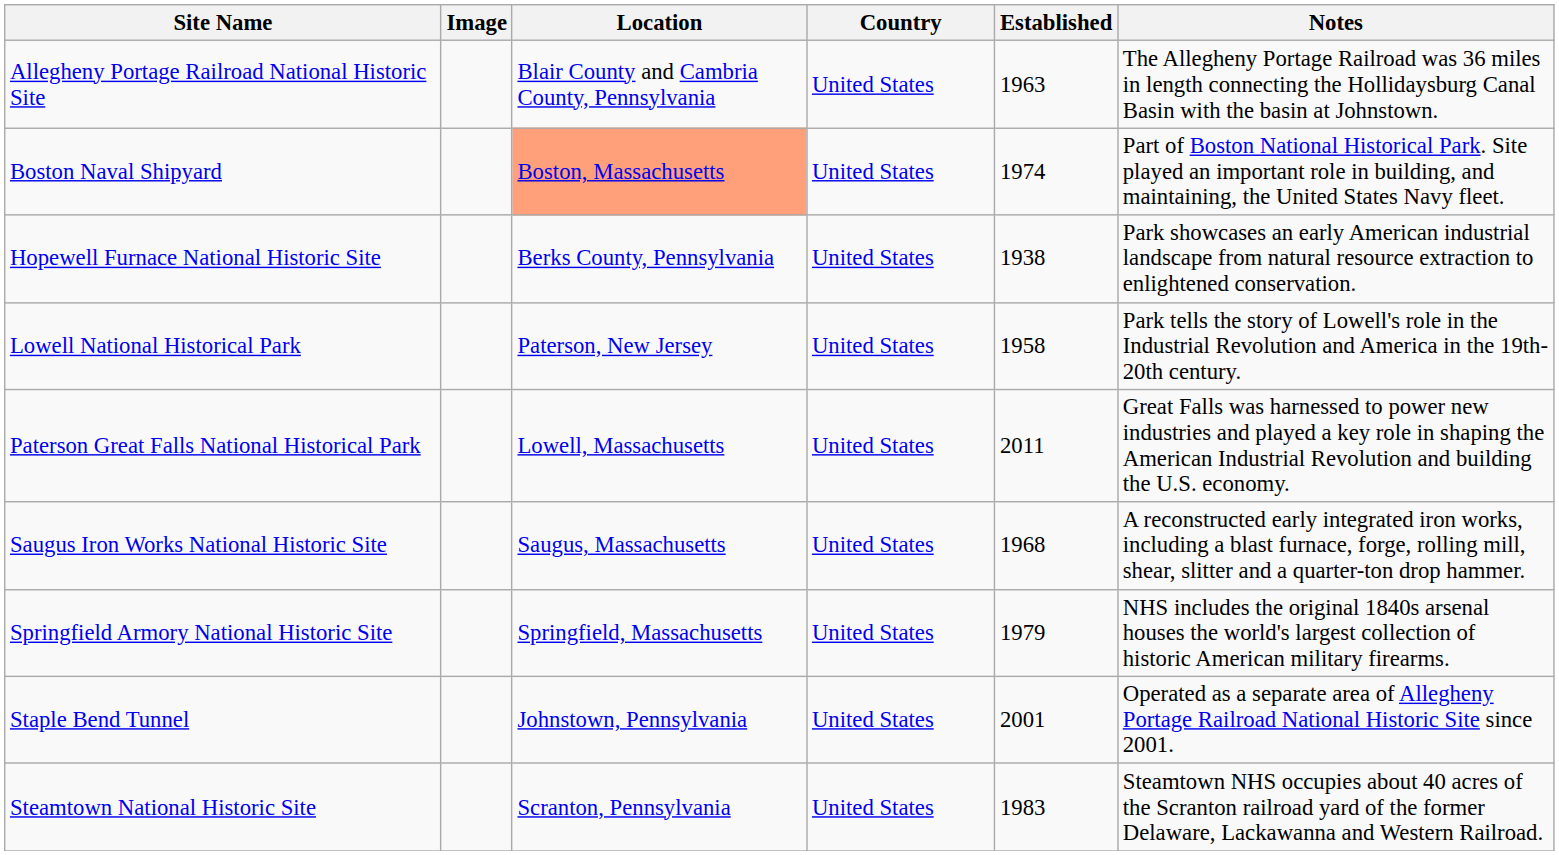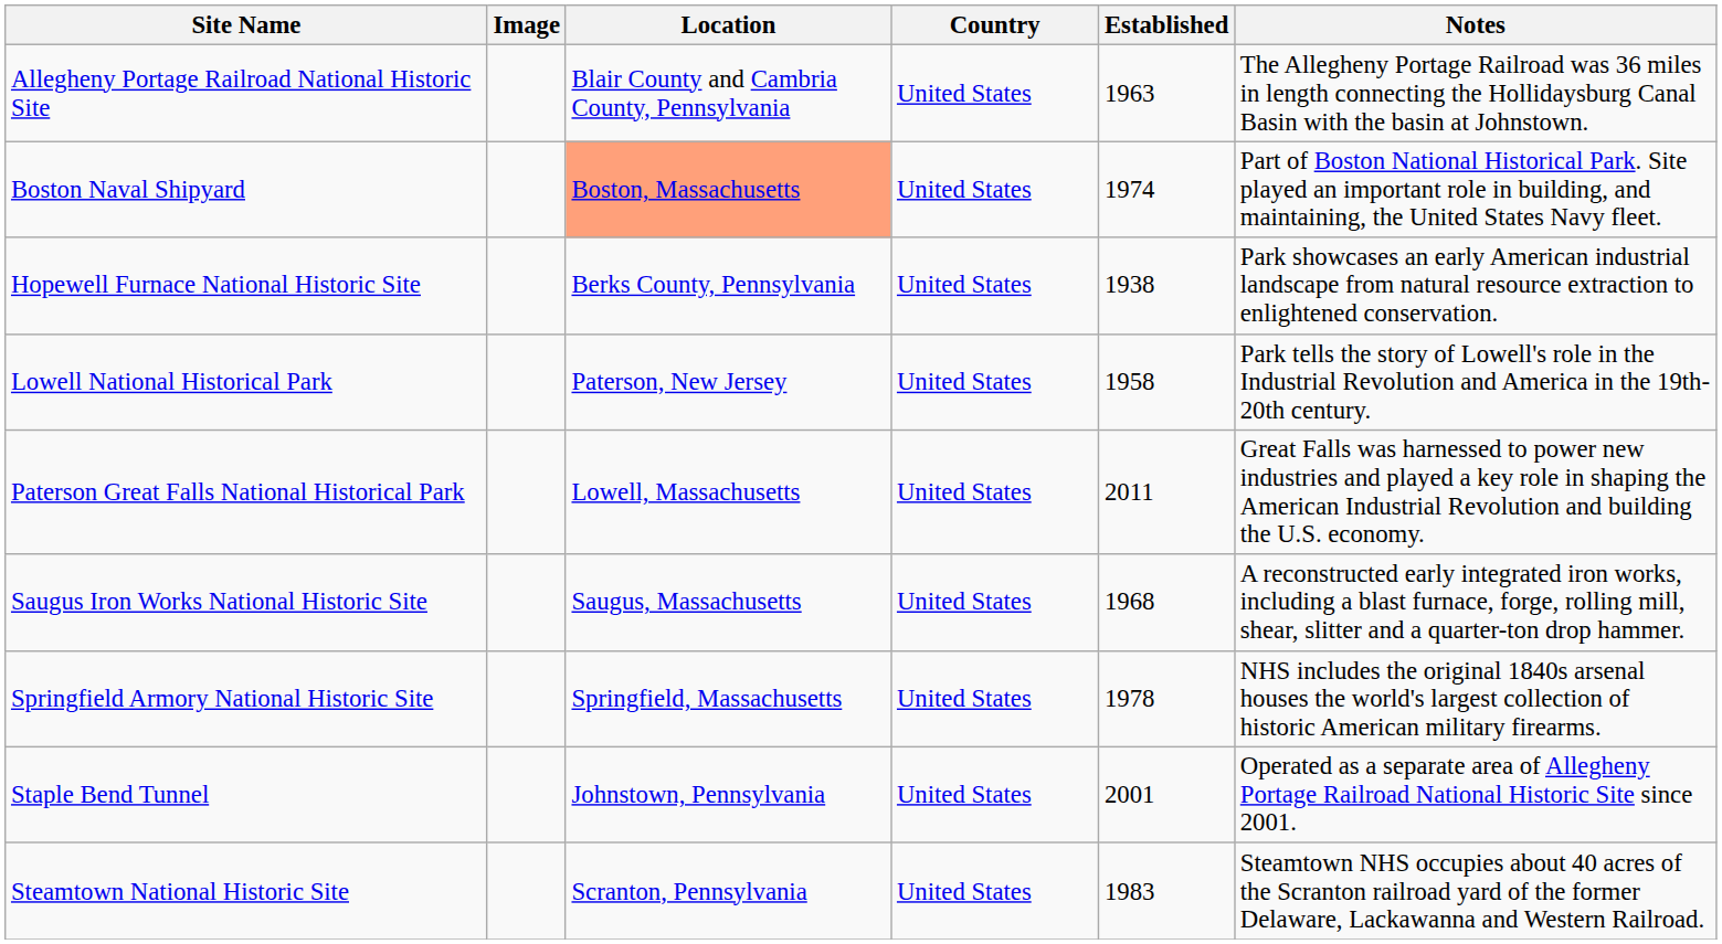 <table class="wikitable" border="1">
 <tr>
 <th scope="col" width="300">Site Name</th>
 <th>Image</th>
 <th scope="col" width="200">Location</th>
 <th scope="col" width="125">Country</th>
 <th>Established</th>
 <th scope="col" width="300">Notes</th>
 </tr>
 <tr>
 <td><a href='#'>Allegheny Portage Railroad National Historic Site</a></td>
 <td></td>
 <td><a href='#'>Blair County</a> and <a href='#'>Cambria County, Pennsylvania</a></td>
 <td><a href='#'>United States</a></td>
 <td>1963</td>
 <td>The Allegheny Portage Railroad was 36 miles in length connecting the Hollidaysburg Canal Basin with the basin at Johnstown.</td>
 </tr>
 <tr>
 <td><a href='#'>Boston Naval Shipyard</a></td>
 <td></td>
 <td style="background: lightsalmon;"><a href='#'>Boston, Massachusetts</a></td>
 <td><a href='#'>United States</a></td>
 <td>1974</td>
 <td>Part of <a href='#'>Boston National Historical Park</a>. Site played an important role in building, and maintaining, the United States Navy fleet.</td>
 </tr>
 <tr>
 <td><a href='#'>Hopewell Furnace National Historic Site</a></td>
 <td></td>
 <td><a href='#'>Berks County, Pennsylvania</a></td>
 <td><a href='#'>United States</a></td>
 <td>1938</td>
 <td>Park showcases an early American industrial landscape from natural resource extraction to enlightened conservation.</td>
 </tr>
 <tr>
 <td><a href='#'>Lowell National Historical Park</a></td>
 <td></td>
 <td><a href='#'>Paterson, New Jersey</a></td>
 <td><a href='#'>United States</a></td>
 <td>1958</td>
 <td>Park tells the story of Lowell's role in the Industrial Revolution and America in the 19th-20th century.</td>
 </tr>
 <tr>
 <td><a href='#'>Paterson Great Falls National Historical Park</a></td>
 <td></td>
 <td><a href='#'>Lowell, Massachusetts</a></td>
 <td><a href='#'>United States</a></td>
 <td>2011</td>
 <td>Great Falls was harnessed to power new industries and played a key role in shaping the American Industrial Revolution and building the U.S. economy.</td>
 </tr>
 <tr>
 <td><a href='#'>Saugus Iron Works National Historic Site</a></td>
 <td></td>
 <td><a href='#'>Saugus, Massachusetts</a></td>
 <td><a href='#'>United States</a></td>
 <td>1968</td>
 <td>A reconstructed early integrated iron works, including a blast furnace, forge, rolling mill, shear, slitter and a quarter-ton drop hammer.</td>
 </tr>
 <tr>
 <td><a href='#'>Springfield Armory National Historic Site</a></td>
 <td></td>
 <td><a href='#'>Springfield, Massachusetts</a></td>
 <td><a href='#'>United States</a></td>
-<td>1979</td>
+<td>1978</td>
 <td>NHS includes the original 1840s arsenal houses the world's largest collection of historic American military firearms.</td>
 </tr>
 <tr>
 <td><a href='#'>Staple Bend Tunnel</a></td>
 <td></td>
 <td><a href='#'>Johnstown, Pennsylvania</a></td>
 <td><a href='#'>United States</a></td>
 <td>2001</td>
 <td>Operated as a separate area of <a href='#'>Allegheny Portage Railroad National Historic Site</a> since 2001.</td>
 </tr>
 <tr>
 <td><a href='#'>Steamtown National Historic Site</a></td>
 <td></td>
 <td><a href='#'>Scranton, Pennsylvania</a></td>
 <td><a href='#'>United States</a></td>
 <td>1983</td>
 <td>Steamtown NHS occupies about 40 acres of the Scranton railroad yard of the former Delaware, Lackawanna and Western Railroad.</td>
 </tr>
 </table>
